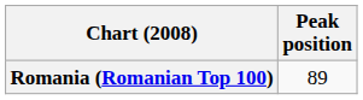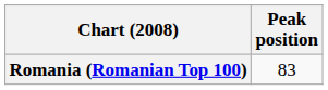 <table class="wikitable sortable plainrowheaders" style="text-align:center">
 <tr>
 <th scope="col">Chart (2008)</th>
 <th scope="col">Peak<br>position</th>
 </tr>
 <tr>
 <th scope="row">Romania (<a href='#'>Romanian Top 100</a>)</th>
-<td>89</td>
+<td>83</td>
 </tr>
 </table>
